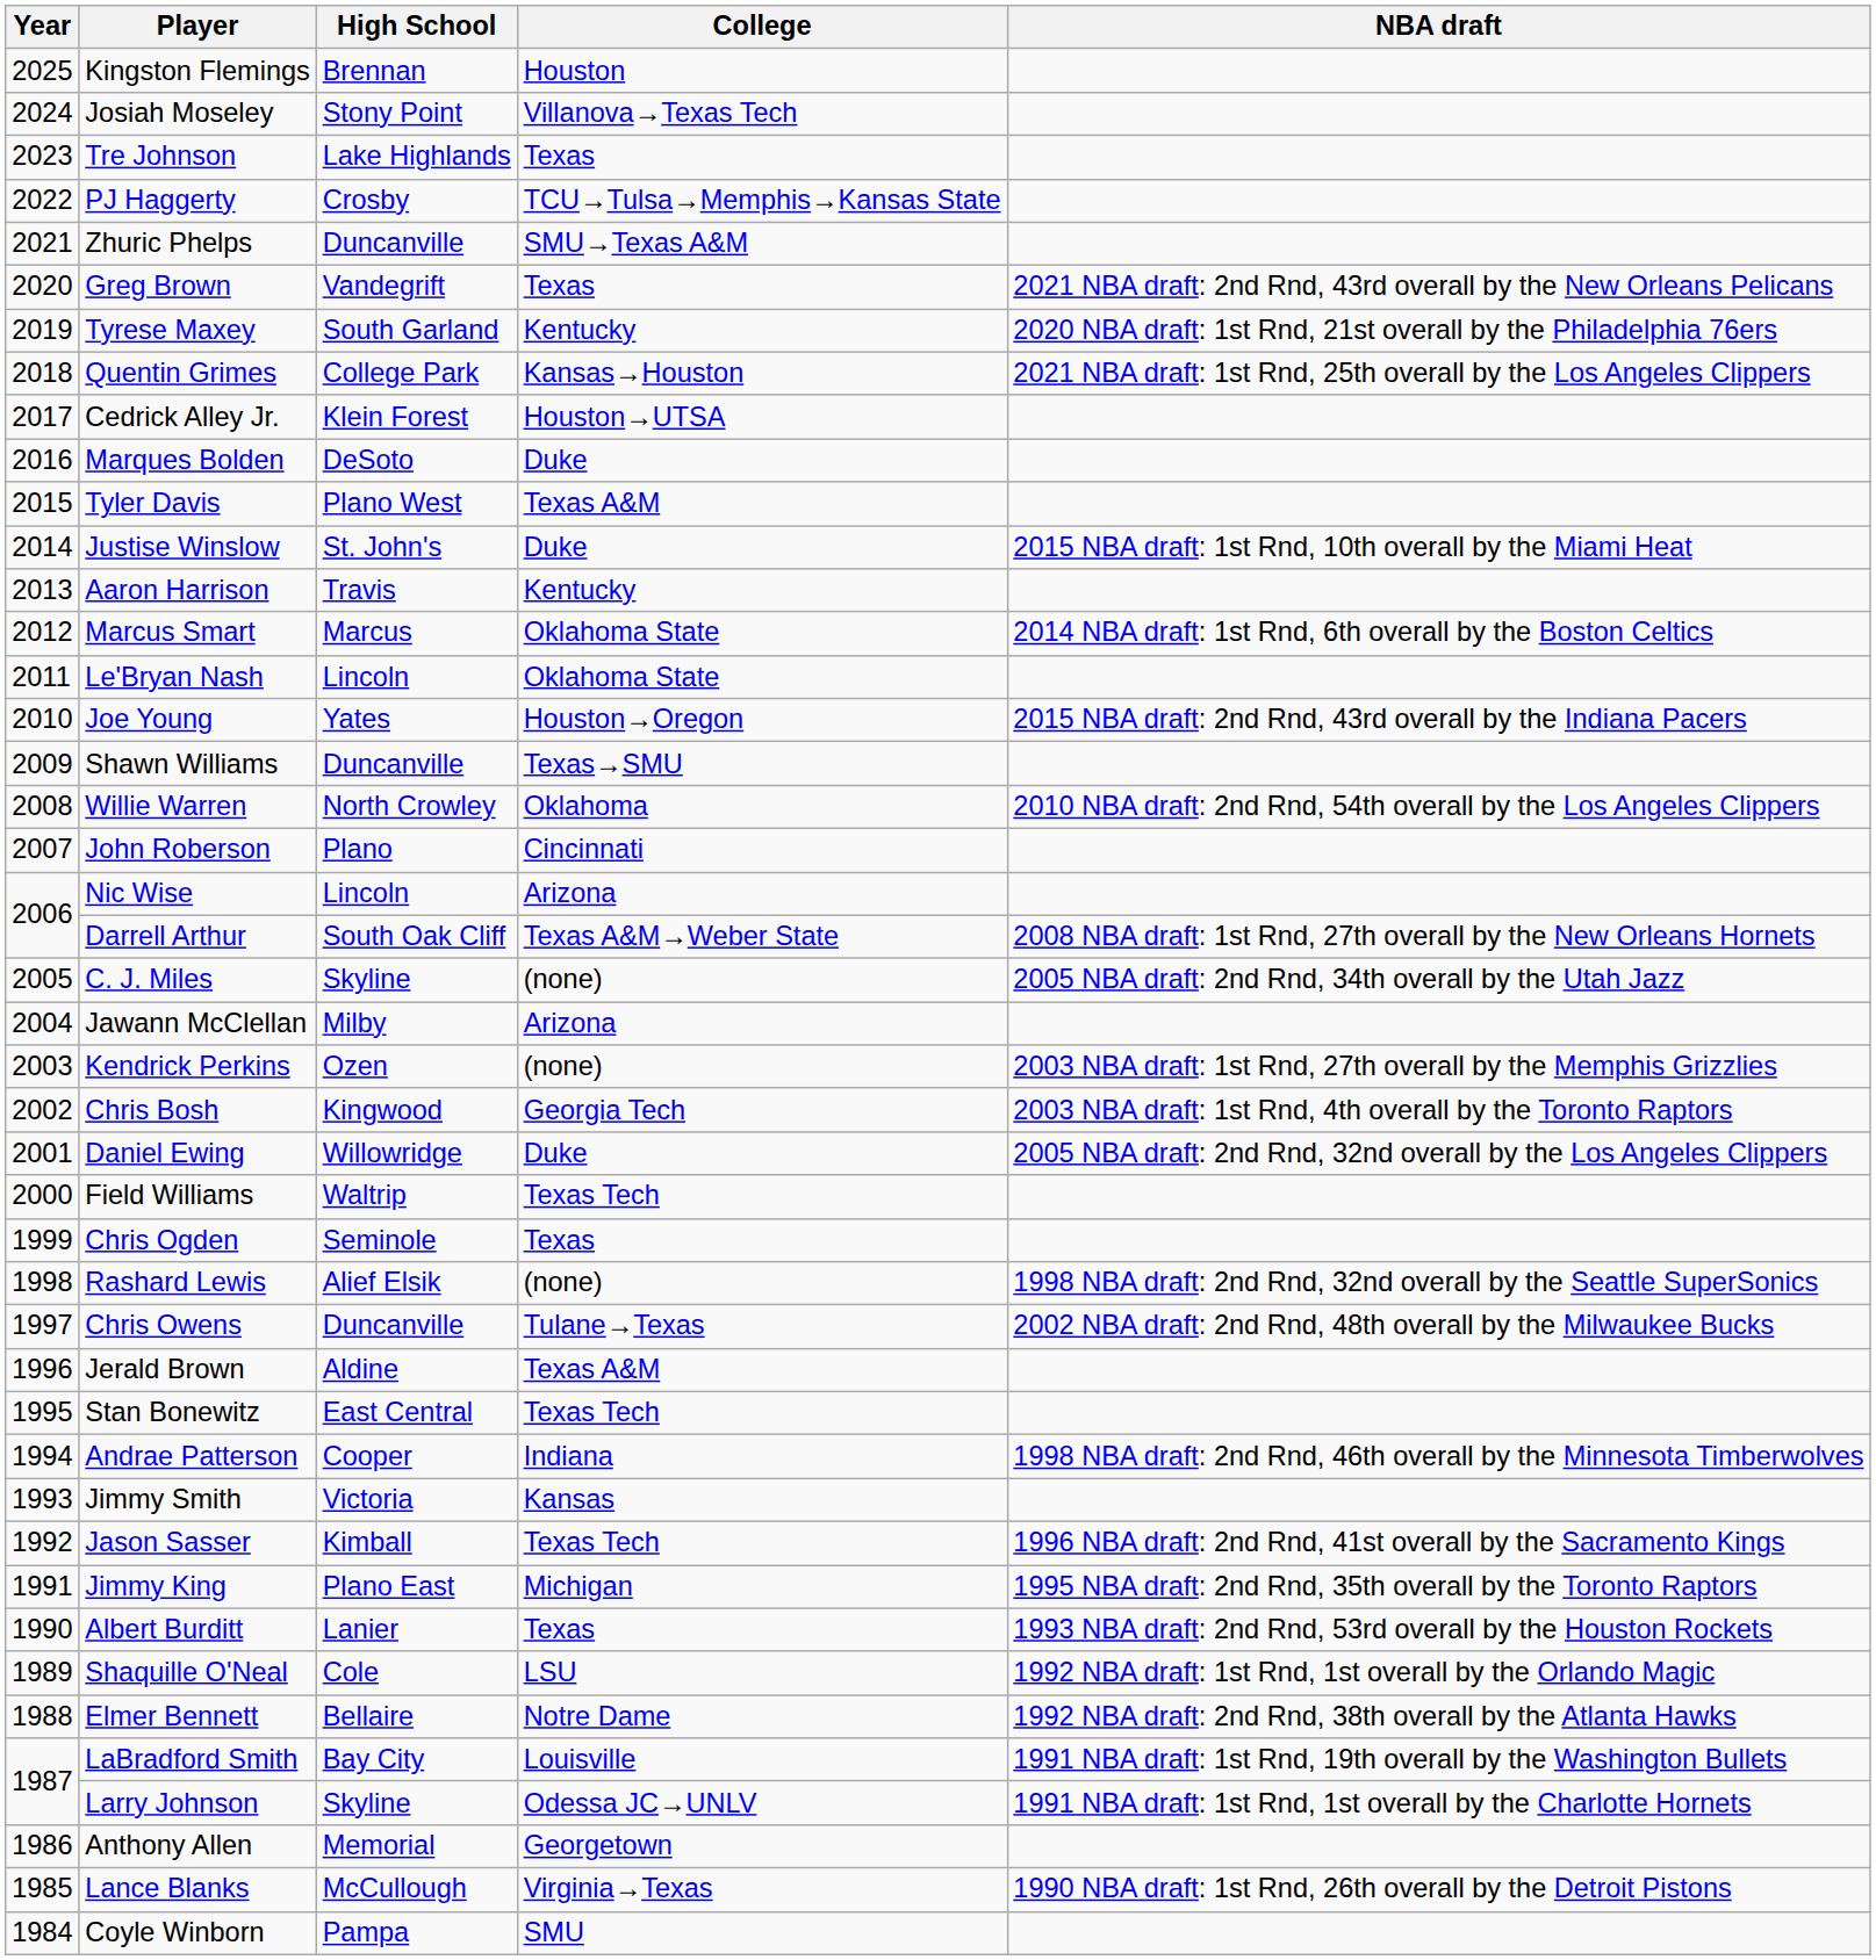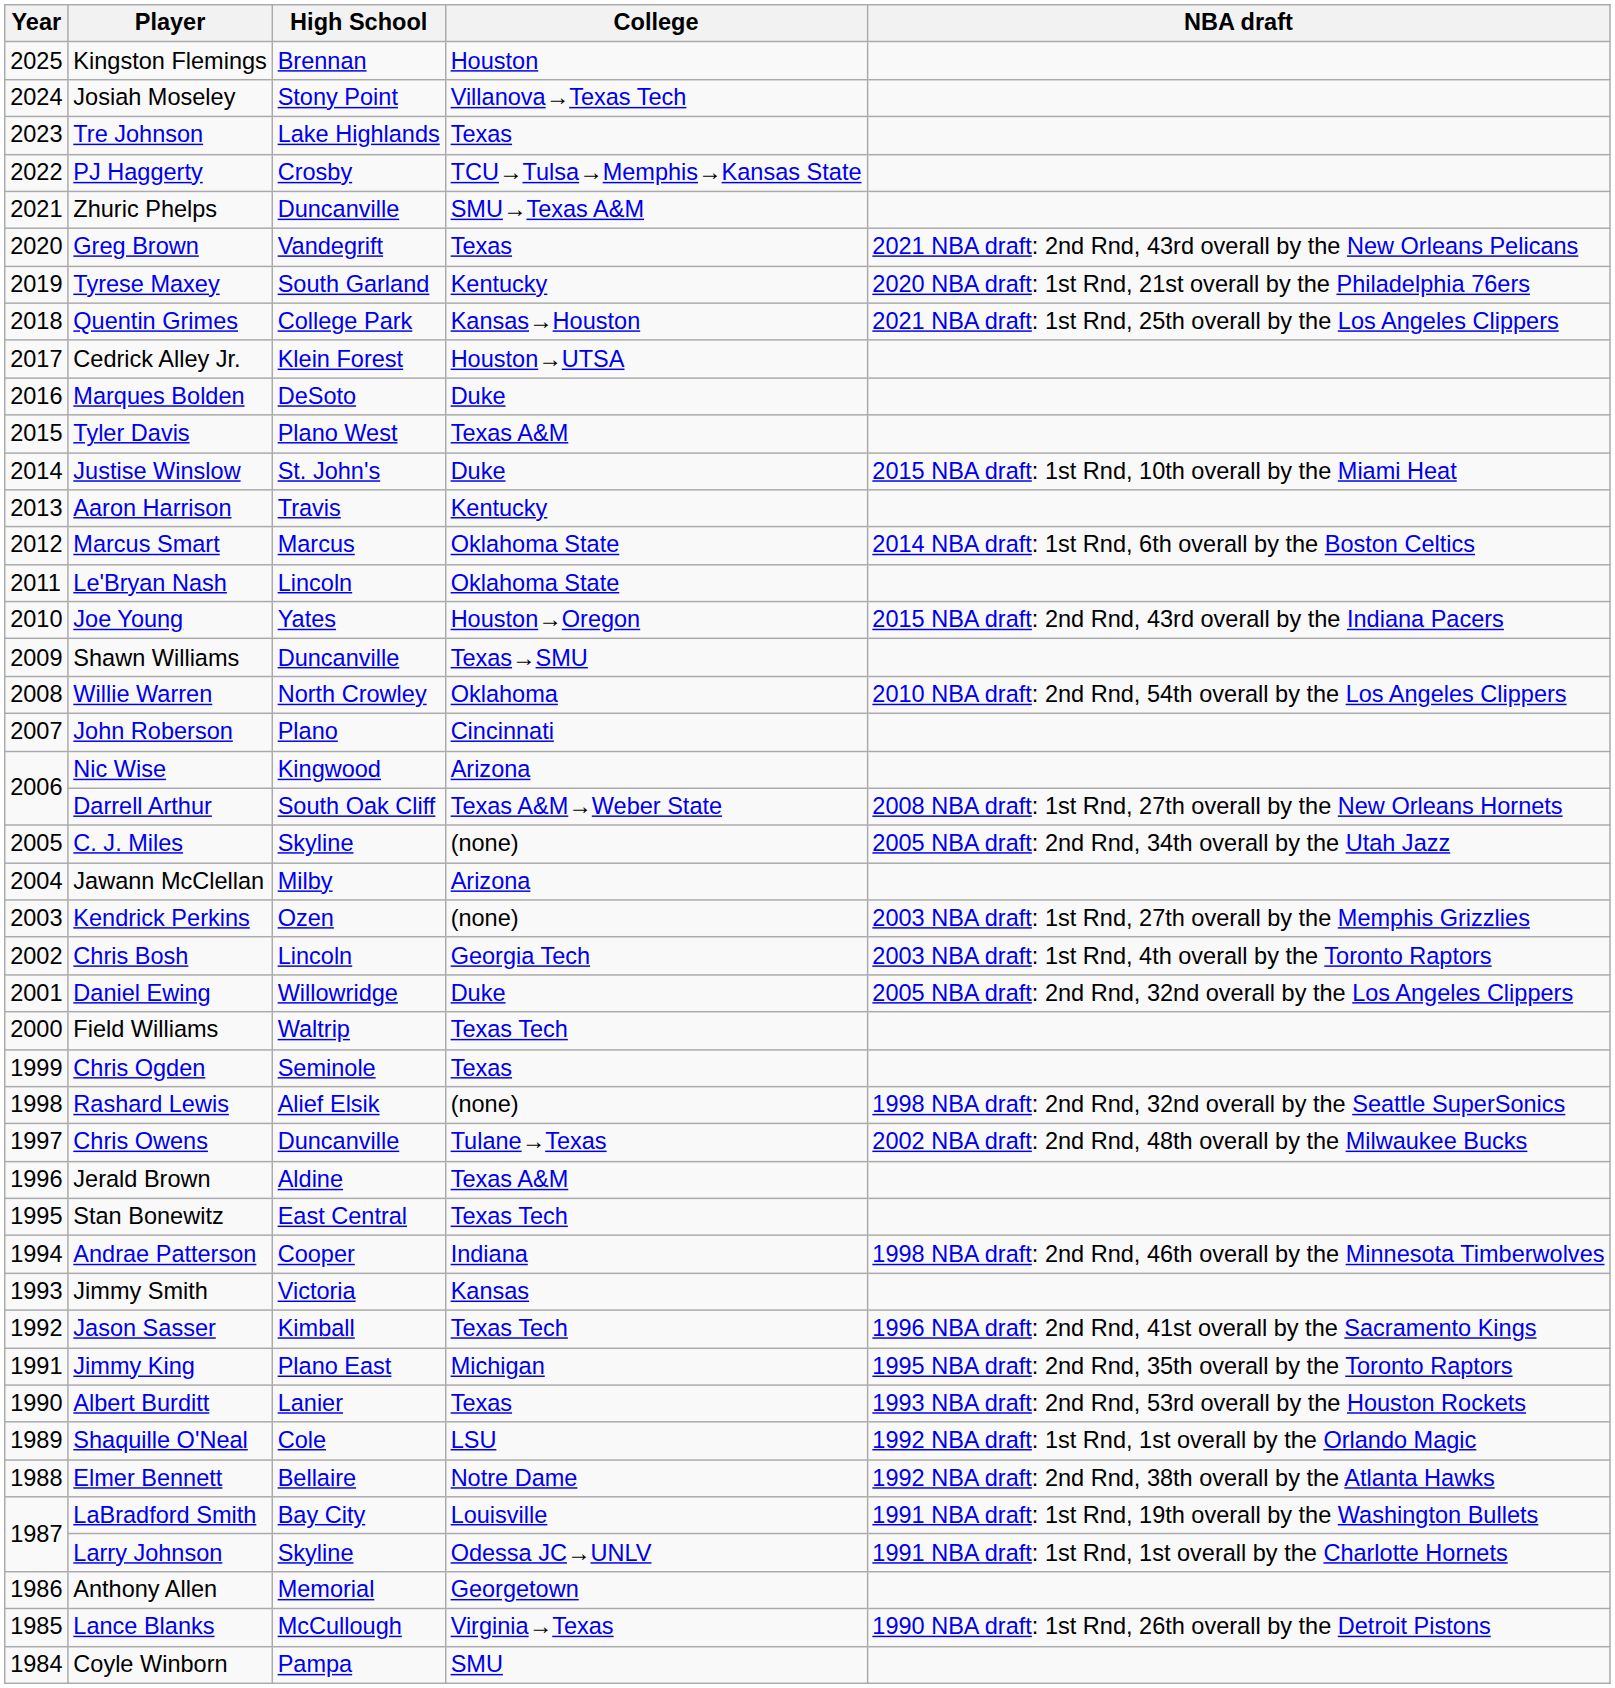 <table class="wikitable sortable">
 <tr>
 <th>Year</th>
 <th>Player</th>
 <th>High School</th>
 <th>College</th>
 <th>NBA draft</th>
 </tr>
 <tr>
 <td>2025</td>
 <td>Kingston Flemings</td>
 <td><a href='#'> Brennan</a></td>
 <td><a href='#'>Houston</a></td>
 <td></td>
 </tr>
 <tr>
 <td>2024</td>
 <td>Josiah Moseley</td>
 <td><a href='#'>Stony Point</a></td>
 <td><a href='#'>Villanova</a>→<a href='#'>Texas Tech</a></td>
 <td></td>
 </tr>
 <tr>
 <td>2023</td>
 <td><a href='#'>Tre Johnson</a></td>
 <td><a href='#'>Lake Highlands</a></td>
 <td><a href='#'>Texas</a></td>
 <td></td>
 </tr>
 <tr>
 <td>2022</td>
 <td><a href='#'>PJ Haggerty</a></td>
 <td><a href='#'>Crosby</a></td>
 <td><a href='#'>TCU</a>→<a href='#'>Tulsa</a>→<a href='#'>Memphis</a>→<a href='#'>Kansas State</a></td>
 <td></td>
 </tr>
 <tr>
 <td>2021</td>
 <td>Zhuric Phelps</td>
 <td><a href='#'>Duncanville</a></td>
 <td><a href='#'>SMU</a>→<a href='#'>Texas A&M</a></td>
 <td></td>
 </tr>
 <tr>
 <td>2020</td>
 <td><a href='#'>Greg Brown</a></td>
 <td><a href='#'>Vandegrift</a></td>
 <td><a href='#'>Texas</a></td>
 <td><a href='#'>2021 NBA draft</a>: 2nd Rnd, 43rd overall by the <a href='#'>New Orleans Pelicans</a></td>
 </tr>
 <tr>
 <td>2019</td>
 <td><a href='#'>Tyrese Maxey</a></td>
 <td><a href='#'>South Garland</a></td>
 <td><a href='#'>Kentucky</a></td>
 <td><a href='#'>2020 NBA draft</a>: 1st Rnd, 21st overall by the <a href='#'>Philadelphia 76ers</a></td>
 </tr>
 <tr>
 <td>2018</td>
 <td><a href='#'>Quentin Grimes</a></td>
 <td><a href='#'>College Park</a></td>
 <td><a href='#'>Kansas</a>→<a href='#'>Houston</a></td>
 <td><a href='#'>2021 NBA draft</a>: 1st Rnd, 25th overall by the <a href='#'>Los Angeles Clippers</a></td>
 </tr>
 <tr>
 <td>2017</td>
 <td>Cedrick Alley Jr.</td>
 <td><a href='#'>Klein Forest</a></td>
 <td><a href='#'>Houston</a>→<a href='#'>UTSA</a></td>
 <td></td>
 </tr>
 <tr>
 <td>2016</td>
 <td><a href='#'>Marques Bolden</a></td>
 <td><a href='#'>DeSoto</a></td>
 <td><a href='#'>Duke</a></td>
 <td></td>
 </tr>
 <tr>
 <td>2015</td>
 <td><a href='#'>Tyler Davis</a></td>
 <td><a href='#'>Plano West</a></td>
 <td><a href='#'>Texas A&M</a></td>
 <td></td>
 </tr>
 <tr>
 <td>2014</td>
 <td><a href='#'>Justise Winslow</a></td>
 <td><a href='#'>St. John's</a></td>
 <td><a href='#'>Duke</a></td>
 <td><a href='#'>2015 NBA draft</a>: 1st Rnd, 10th overall by the <a href='#'>Miami Heat</a></td>
 </tr>
 <tr>
 <td>2013</td>
 <td><a href='#'>Aaron Harrison</a></td>
 <td><a href='#'>Travis</a></td>
 <td><a href='#'>Kentucky</a></td>
 <td></td>
 </tr>
 <tr>
 <td>2012</td>
 <td><a href='#'>Marcus Smart</a></td>
 <td><a href='#'>Marcus</a></td>
 <td><a href='#'>Oklahoma State</a></td>
 <td><a href='#'>2014 NBA draft</a>: 1st Rnd, 6th overall by the <a href='#'>Boston Celtics</a></td>
 </tr>
 <tr>
 <td>2011</td>
 <td><a href='#'>Le'Bryan Nash</a></td>
 <td><a href='#'>Lincoln</a></td>
 <td><a href='#'>Oklahoma State</a></td>
 <td></td>
 </tr>
 <tr>
 <td>2010</td>
 <td><a href='#'>Joe Young</a></td>
 <td><a href='#'>Yates</a></td>
 <td><a href='#'>Houston</a>→<a href='#'>Oregon</a></td>
 <td><a href='#'>2015 NBA draft</a>: 2nd Rnd, 43rd overall by the <a href='#'>Indiana Pacers</a></td>
 </tr>
 <tr>
 <td>2009</td>
 <td>Shawn Williams</td>
 <td><a href='#'>Duncanville</a></td>
 <td><a href='#'>Texas</a>→<a href='#'>SMU</a></td>
 <td></td>
 </tr>
 <tr>
 <td>2008</td>
 <td><a href='#'>Willie Warren</a></td>
 <td><a href='#'>North Crowley</a></td>
 <td><a href='#'>Oklahoma</a></td>
 <td><a href='#'>2010 NBA draft</a>: 2nd Rnd, 54th overall by the <a href='#'>Los Angeles Clippers</a></td>
 </tr>
 <tr>
 <td>2007</td>
 <td><a href='#'>John Roberson</a></td>
 <td><a href='#'>Plano</a></td>
 <td><a href='#'>Cincinnati</a></td>
 <td></td>
 </tr>
 <tr>
 <td rowspan=2>2006</td>
 <td><a href='#'>Nic Wise</a></td>
-<td><a href='#'>Lincoln</a></td>
+<td><a href='#'>Kingwood</a></td>
 <td><a href='#'>Arizona</a></td>
 <td></td>
 </tr>
 <tr>
 <td><a href='#'>Darrell Arthur</a></td>
 <td><a href='#'>South Oak Cliff</a></td>
 <td><a href='#'>Texas A&M</a>→<a href='#'>Weber State</a></td>
 <td><a href='#'>2008 NBA draft</a>: 1st Rnd, 27th overall by the <a href='#'>New Orleans Hornets</a></td>
 </tr>
 <tr>
 <td>2005</td>
 <td><a href='#'>C. J. Miles</a></td>
 <td><a href='#'>Skyline</a></td>
 <td>(none)</td>
 <td><a href='#'>2005 NBA draft</a>: 2nd Rnd, 34th overall by the <a href='#'>Utah Jazz</a></td>
 </tr>
 <tr>
 <td>2004</td>
 <td>Jawann McClellan</td>
 <td><a href='#'>Milby</a></td>
 <td><a href='#'>Arizona</a></td>
 <td></td>
 </tr>
 <tr>
 <td>2003</td>
 <td><a href='#'>Kendrick Perkins</a></td>
 <td><a href='#'>Ozen</a></td>
 <td>(none)</td>
 <td><a href='#'>2003 NBA draft</a>: 1st Rnd, 27th overall by the <a href='#'>Memphis Grizzlies</a></td>
 </tr>
 <tr>
 <td>2002</td>
 <td><a href='#'>Chris Bosh</a></td>
-<td><a href='#'>Kingwood</a></td>
+<td><a href='#'>Lincoln</a></td>
 <td><a href='#'>Georgia Tech</a></td>
 <td><a href='#'>2003 NBA draft</a>: 1st Rnd, 4th overall by the <a href='#'>Toronto Raptors</a></td>
 </tr>
 <tr>
 <td>2001</td>
 <td><a href='#'>Daniel Ewing</a></td>
 <td><a href='#'>Willowridge</a></td>
 <td><a href='#'>Duke</a></td>
 <td><a href='#'>2005 NBA draft</a>: 2nd Rnd, 32nd overall by the <a href='#'>Los Angeles Clippers</a></td>
 </tr>
 <tr>
 <td>2000</td>
 <td>Field Williams</td>
 <td><a href='#'>Waltrip</a></td>
 <td><a href='#'>Texas Tech</a></td>
 <td></td>
 </tr>
 <tr>
 <td>1999</td>
 <td><a href='#'>Chris Ogden</a></td>
 <td><a href='#'>Seminole</a></td>
 <td><a href='#'>Texas</a></td>
 <td></td>
 </tr>
 <tr>
 <td>1998</td>
 <td><a href='#'>Rashard Lewis</a></td>
 <td><a href='#'>Alief Elsik</a></td>
 <td>(none)</td>
 <td><a href='#'>1998 NBA draft</a>: 2nd Rnd, 32nd overall by the <a href='#'>Seattle SuperSonics</a></td>
 </tr>
 <tr>
 <td>1997</td>
 <td><a href='#'>Chris Owens</a></td>
 <td><a href='#'>Duncanville</a></td>
 <td><a href='#'>Tulane</a>→<a href='#'>Texas</a></td>
 <td><a href='#'>2002 NBA draft</a>: 2nd Rnd, 48th overall by the <a href='#'>Milwaukee Bucks</a></td>
 </tr>
 <tr>
 <td>1996</td>
 <td>Jerald Brown</td>
 <td><a href='#'>Aldine</a></td>
 <td><a href='#'>Texas A&M</a></td>
 <td></td>
 </tr>
 <tr>
 <td>1995</td>
 <td>Stan Bonewitz</td>
 <td><a href='#'>East Central</a></td>
 <td><a href='#'>Texas Tech</a></td>
 <td></td>
 </tr>
 <tr>
 <td>1994</td>
 <td><a href='#'>Andrae Patterson</a></td>
 <td><a href='#'>Cooper</a></td>
 <td><a href='#'>Indiana</a></td>
 <td><a href='#'>1998 NBA draft</a>: 2nd Rnd, 46th overall by the <a href='#'>Minnesota Timberwolves</a></td>
 </tr>
 <tr>
 <td>1993</td>
 <td>Jimmy Smith</td>
 <td><a href='#'>Victoria</a></td>
 <td><a href='#'>Kansas</a></td>
 <td></td>
 </tr>
 <tr>
 <td>1992</td>
 <td><a href='#'>Jason Sasser</a></td>
 <td><a href='#'>Kimball</a></td>
 <td><a href='#'>Texas Tech</a></td>
 <td><a href='#'>1996 NBA draft</a>: 2nd Rnd, 41st overall by the <a href='#'>Sacramento Kings</a></td>
 </tr>
 <tr>
 <td>1991</td>
 <td><a href='#'>Jimmy King</a></td>
 <td><a href='#'>Plano East</a></td>
 <td><a href='#'>Michigan</a></td>
 <td><a href='#'>1995 NBA draft</a>: 2nd Rnd, 35th overall by the <a href='#'>Toronto Raptors</a></td>
 </tr>
 <tr>
 <td>1990</td>
 <td><a href='#'>Albert Burditt</a></td>
 <td><a href='#'>Lanier</a></td>
 <td><a href='#'>Texas</a></td>
 <td><a href='#'>1993 NBA draft</a>: 2nd Rnd, 53rd overall by the <a href='#'>Houston Rockets</a></td>
 </tr>
 <tr>
 <td>1989</td>
 <td><a href='#'>Shaquille O'Neal</a></td>
 <td><a href='#'>Cole</a></td>
 <td><a href='#'>LSU</a></td>
 <td><a href='#'>1992 NBA draft</a>: 1st Rnd, 1st overall by the <a href='#'>Orlando Magic</a></td>
 </tr>
 <tr>
 <td>1988</td>
 <td><a href='#'>Elmer Bennett</a></td>
 <td><a href='#'>Bellaire</a></td>
 <td><a href='#'>Notre Dame</a></td>
 <td><a href='#'>1992 NBA draft</a>: 2nd Rnd, 38th overall by the <a href='#'>Atlanta Hawks</a></td>
 </tr>
 <tr>
 <td rowspan=2>1987</td>
 <td><a href='#'>LaBradford Smith</a></td>
 <td><a href='#'>Bay City</a></td>
 <td><a href='#'>Louisville</a></td>
 <td><a href='#'>1991 NBA draft</a>: 1st Rnd, 19th overall by the <a href='#'>Washington Bullets</a></td>
 </tr>
 <tr>
 <td><a href='#'>Larry Johnson</a></td>
 <td><a href='#'>Skyline</a></td>
 <td><a href='#'>Odessa JC</a>→<a href='#'>UNLV</a></td>
 <td><a href='#'>1991 NBA draft</a>: 1st Rnd, 1st overall by the <a href='#'>Charlotte Hornets</a></td>
 </tr>
 <tr>
 <td>1986</td>
 <td>Anthony Allen</td>
 <td><a href='#'>Memorial</a></td>
 <td><a href='#'>Georgetown</a></td>
 <td></td>
 </tr>
 <tr>
 <td>1985</td>
 <td><a href='#'>Lance Blanks</a></td>
 <td><a href='#'>McCullough</a></td>
 <td><a href='#'>Virginia</a>→<a href='#'>Texas</a></td>
 <td><a href='#'>1990 NBA draft</a>: 1st Rnd, 26th overall by the <a href='#'>Detroit Pistons</a></td>
 </tr>
 <tr>
 <td>1984</td>
 <td>Coyle Winborn</td>
 <td><a href='#'>Pampa</a></td>
 <td><a href='#'>SMU</a></td>
 <td></td>
 </tr>
 <tr>
 </tr>
 </table>
